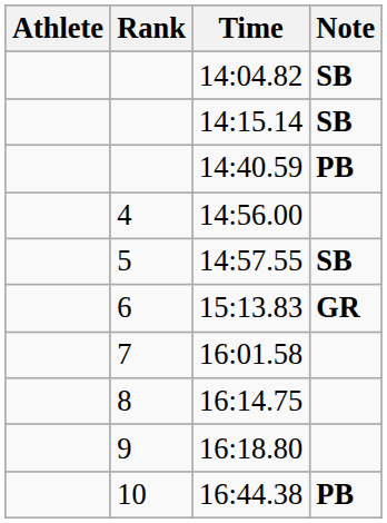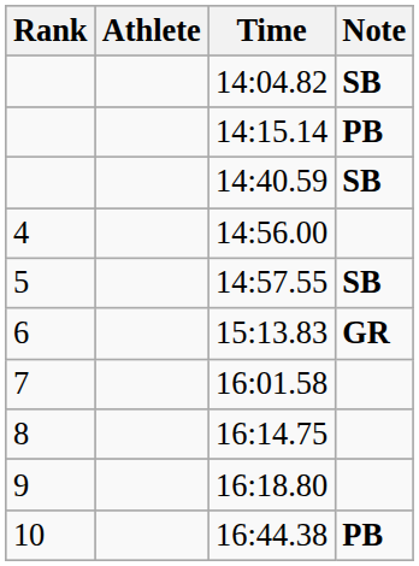 <table class="wikitable">
 <tr>
+<th>Rank</th>
 <th>Athlete</th>
-<th>Rank</th>
 <th>Time</th>
 <th>Note</th>
 </tr>
 <tr>
 <td></td>
 <td></td>
 <td>14:04.82</td>
 <td><strong>SB</strong></td>
 </tr>
 <tr>
 <td></td>
 <td></td>
 <td>14:15.14</td>
-<td><strong>SB</strong></td>
+<td><strong>PB</strong></td>
 </tr>
 <tr>
 <td></td>
 <td></td>
 <td>14:40.59</td>
-<td><strong>PB</strong></td>
+<td><strong>SB</strong></td>
 </tr>
 <tr>
+<td>4</td>
 <td></td>
-<td>4</td>
 <td>14:56.00</td>
 <td></td>
 </tr>
 <tr>
+<td>5</td>
 <td></td>
-<td>5</td>
 <td>14:57.55</td>
 <td><strong>SB</strong></td>
 </tr>
 <tr>
+<td>6</td>
 <td></td>
-<td>6</td>
 <td>15:13.83</td>
 <td><strong>GR</strong></td>
 </tr>
 <tr>
+<td>7</td>
 <td></td>
-<td>7</td>
 <td>16:01.58</td>
 <td></td>
 </tr>
 <tr>
+<td>8</td>
 <td></td>
-<td>8</td>
 <td>16:14.75</td>
 <td></td>
 </tr>
 <tr>
+<td>9</td>
 <td></td>
-<td>9</td>
 <td>16:18.80</td>
 <td></td>
 </tr>
 <tr>
+<td>10</td>
 <td></td>
-<td>10</td>
 <td>16:44.38</td>
 <td><strong>PB</strong></td>
 </tr>
 </table>
